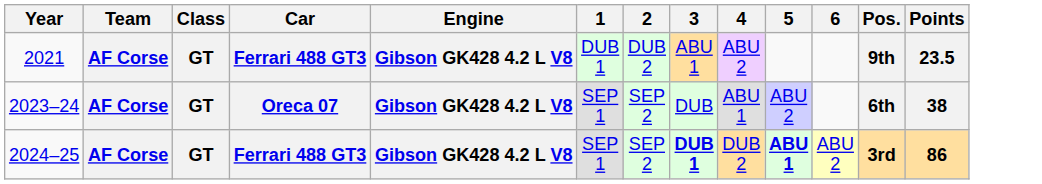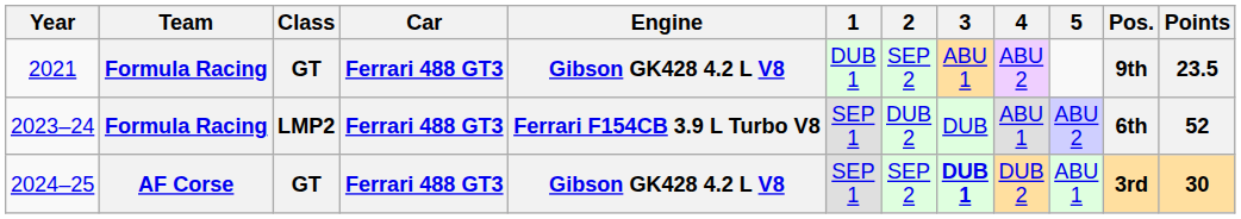 <table class="wikitable" style="text-align:center; font-size:85%">
 <tr>
 <th>Year</th>
 <th>Team</th>
 <th>Class</th>
 <th>Car</th>
 <th>Engine</th>
 <th>1</th>
 <th>2</th>
 <th>3</th>
 <th>4</th>
 <th>5</th>
-<th>6</th>
 <th>Pos.</th>
 <th>Points</th>
 </tr>
 <tr>
 <td><a href='#'>2021</a></td>
-<th><a href='#'>AF Corse</a></th>
+<th><a href='#'>Formula Racing</a></th>
 <th>GT</th>
 <th><a href='#'>Ferrari 488 GT3</a></th>
 <th><a href='#'>Gibson</a> GK428 4.2 L <a href='#'>V8</a></th>
 <td style="background:#DFFFDF;"><a href='#'>DUB<br>1</a><br></td>
-<td style="background:#DFFFDF;"><a href='#'>DUB<br>2</a><br></td>
+<td style="background:#DFFFDF;"><a href='#'>SEP<br>2</a><br></td>
 <td style="background:#FFDF9F;"><a href='#'>ABU<br>1</a><br></td>
 <td style="background:#EFCFFF;"><a href='#'>ABU<br>2</a><br></td>
-<td></td>
 <td></td>
 <th>9th</th>
 <th>23.5</th>
 </tr>
 <tr>
 <td><a href='#'>2023–24</a></td>
-<th><a href='#'>AF Corse</a></th>
-<th>GT</th>
-<th><a href='#'>Oreca 07</a></th>
-<th><a href='#'>Gibson</a> GK428 4.2 L <a href='#'>V8</a></th>
+<th><a href='#'>Formula Racing</a></th>
+<th>LMP2</th>
+<th><a href='#'>Ferrari 488 GT3</a></th>
+<th><a href='#'>Ferrari F154CB</a> 3.9 L Turbo V8</th>
 <td style="background:#DFDFDF;"><a href='#'>SEP<br>1</a><br></td>
-<td style="background:#DFFFDF;"><a href='#'>SEP<br>2</a><br></td>
+<td style="background:#DFFFDF;"><a href='#'>DUB<br>2</a><br></td>
 <td style="background:#DFFFDF;"><a href='#'>DUB</a><br></td>
 <td style="background:#DFDFDF;"><a href='#'>ABU<br>1</a><br></td>
 <td style="background:#CFCFFF;"><a href='#'>ABU<br>2</a><br></td>
-<td></td>
 <th>6th</th>
-<th>38</th>
+<th>52</th>
 </tr>
 <tr>
 <td><a href='#'>2024–25</a></td>
 <th><a href='#'>AF Corse</a></th>
 <th>GT</th>
 <th><a href='#'>Ferrari 488 GT3</a></th>
 <th><a href='#'>Gibson</a> GK428 4.2 L <a href='#'>V8</a></th>
 <td style="background:#DFDFDF;"><a href='#'>SEP<br>1</a><br></td>
 <td style="background:#DFFFDF;"><a href='#'>SEP<br>2</a><br></td>
 <td style="background:#DFFFDF;"><strong><a href='#'>DUB<br>1</a><br></strong></td>
 <td style="background:#FFDF9F;"><a href='#'>DUB<br>2</a><br></td>
-<td style="background:#DFFFDF;"><strong><a href='#'>ABU<br>1</a><br></strong></td>
-<td style="background:#FFFFBF;"><a href='#'>ABU<br>2</a><br></td>
+<td style="background:#DFFFDF;"><a href='#'>ABU<br>1</a><br></td>
 <th style="background:#FFDF9F;">3rd</th>
-<th style="background:#FFDF9F;">86</th>
+<th style="background:#FFDF9F;">30</th>
 </tr>
 </table>
